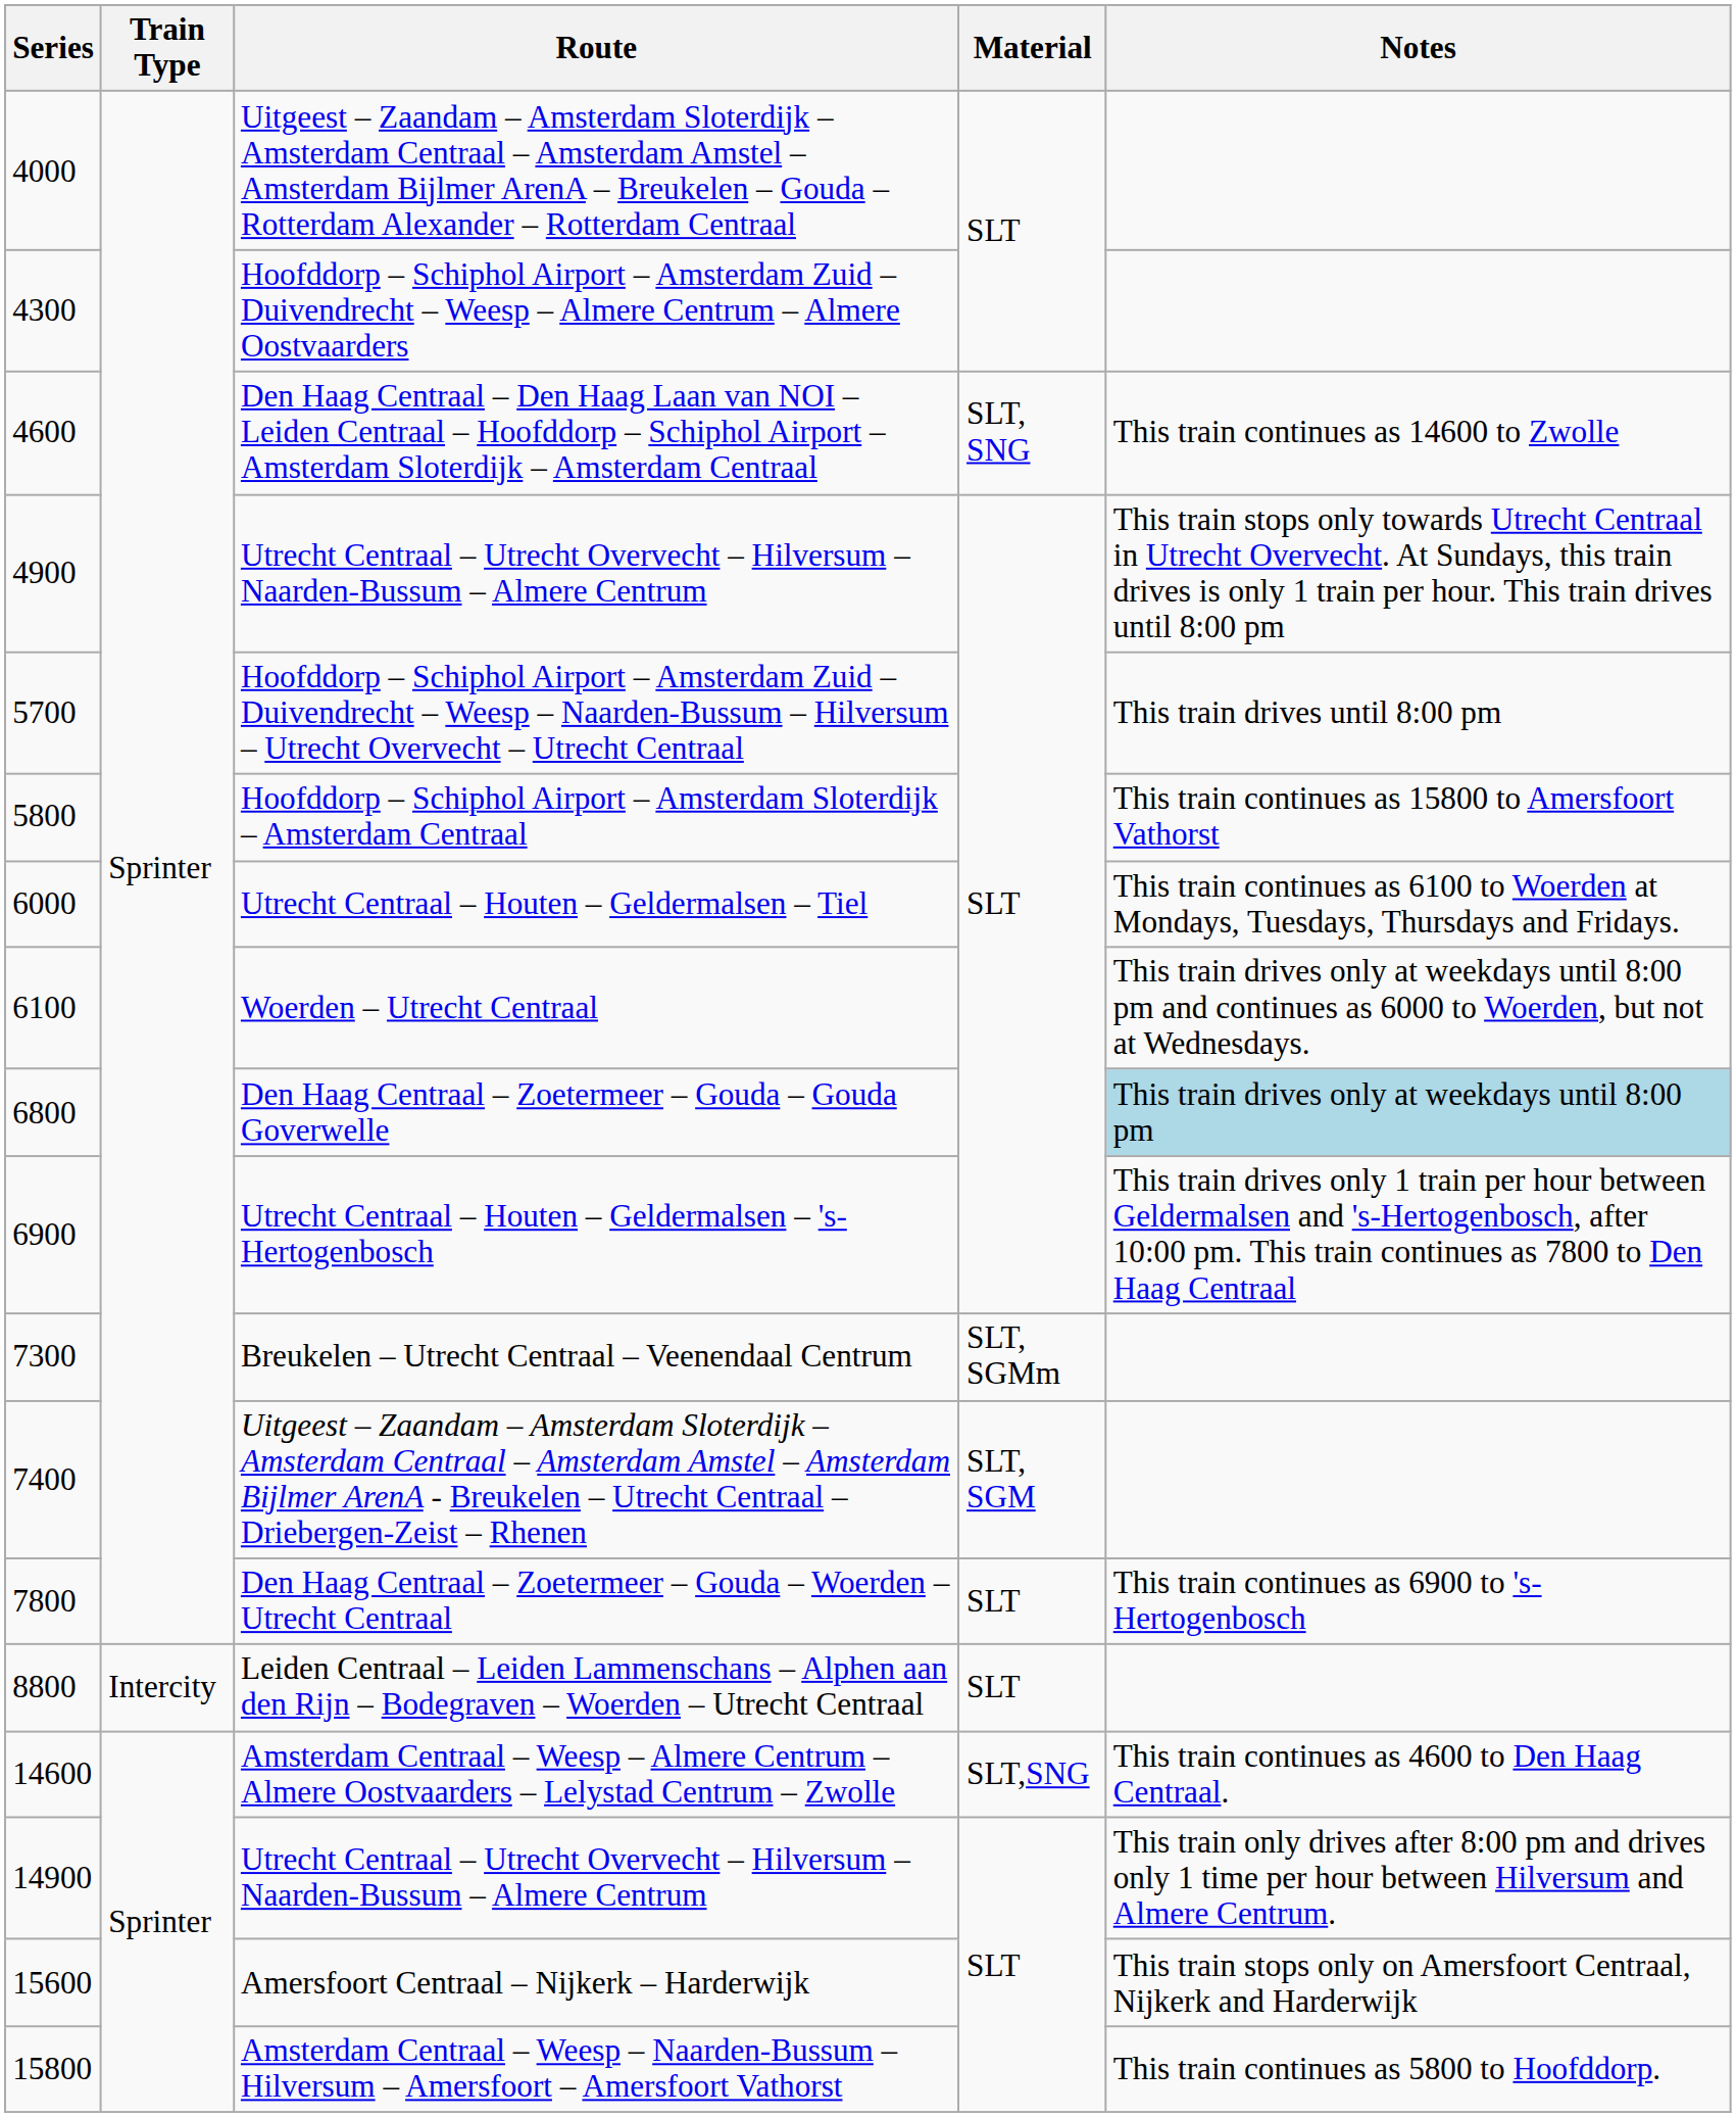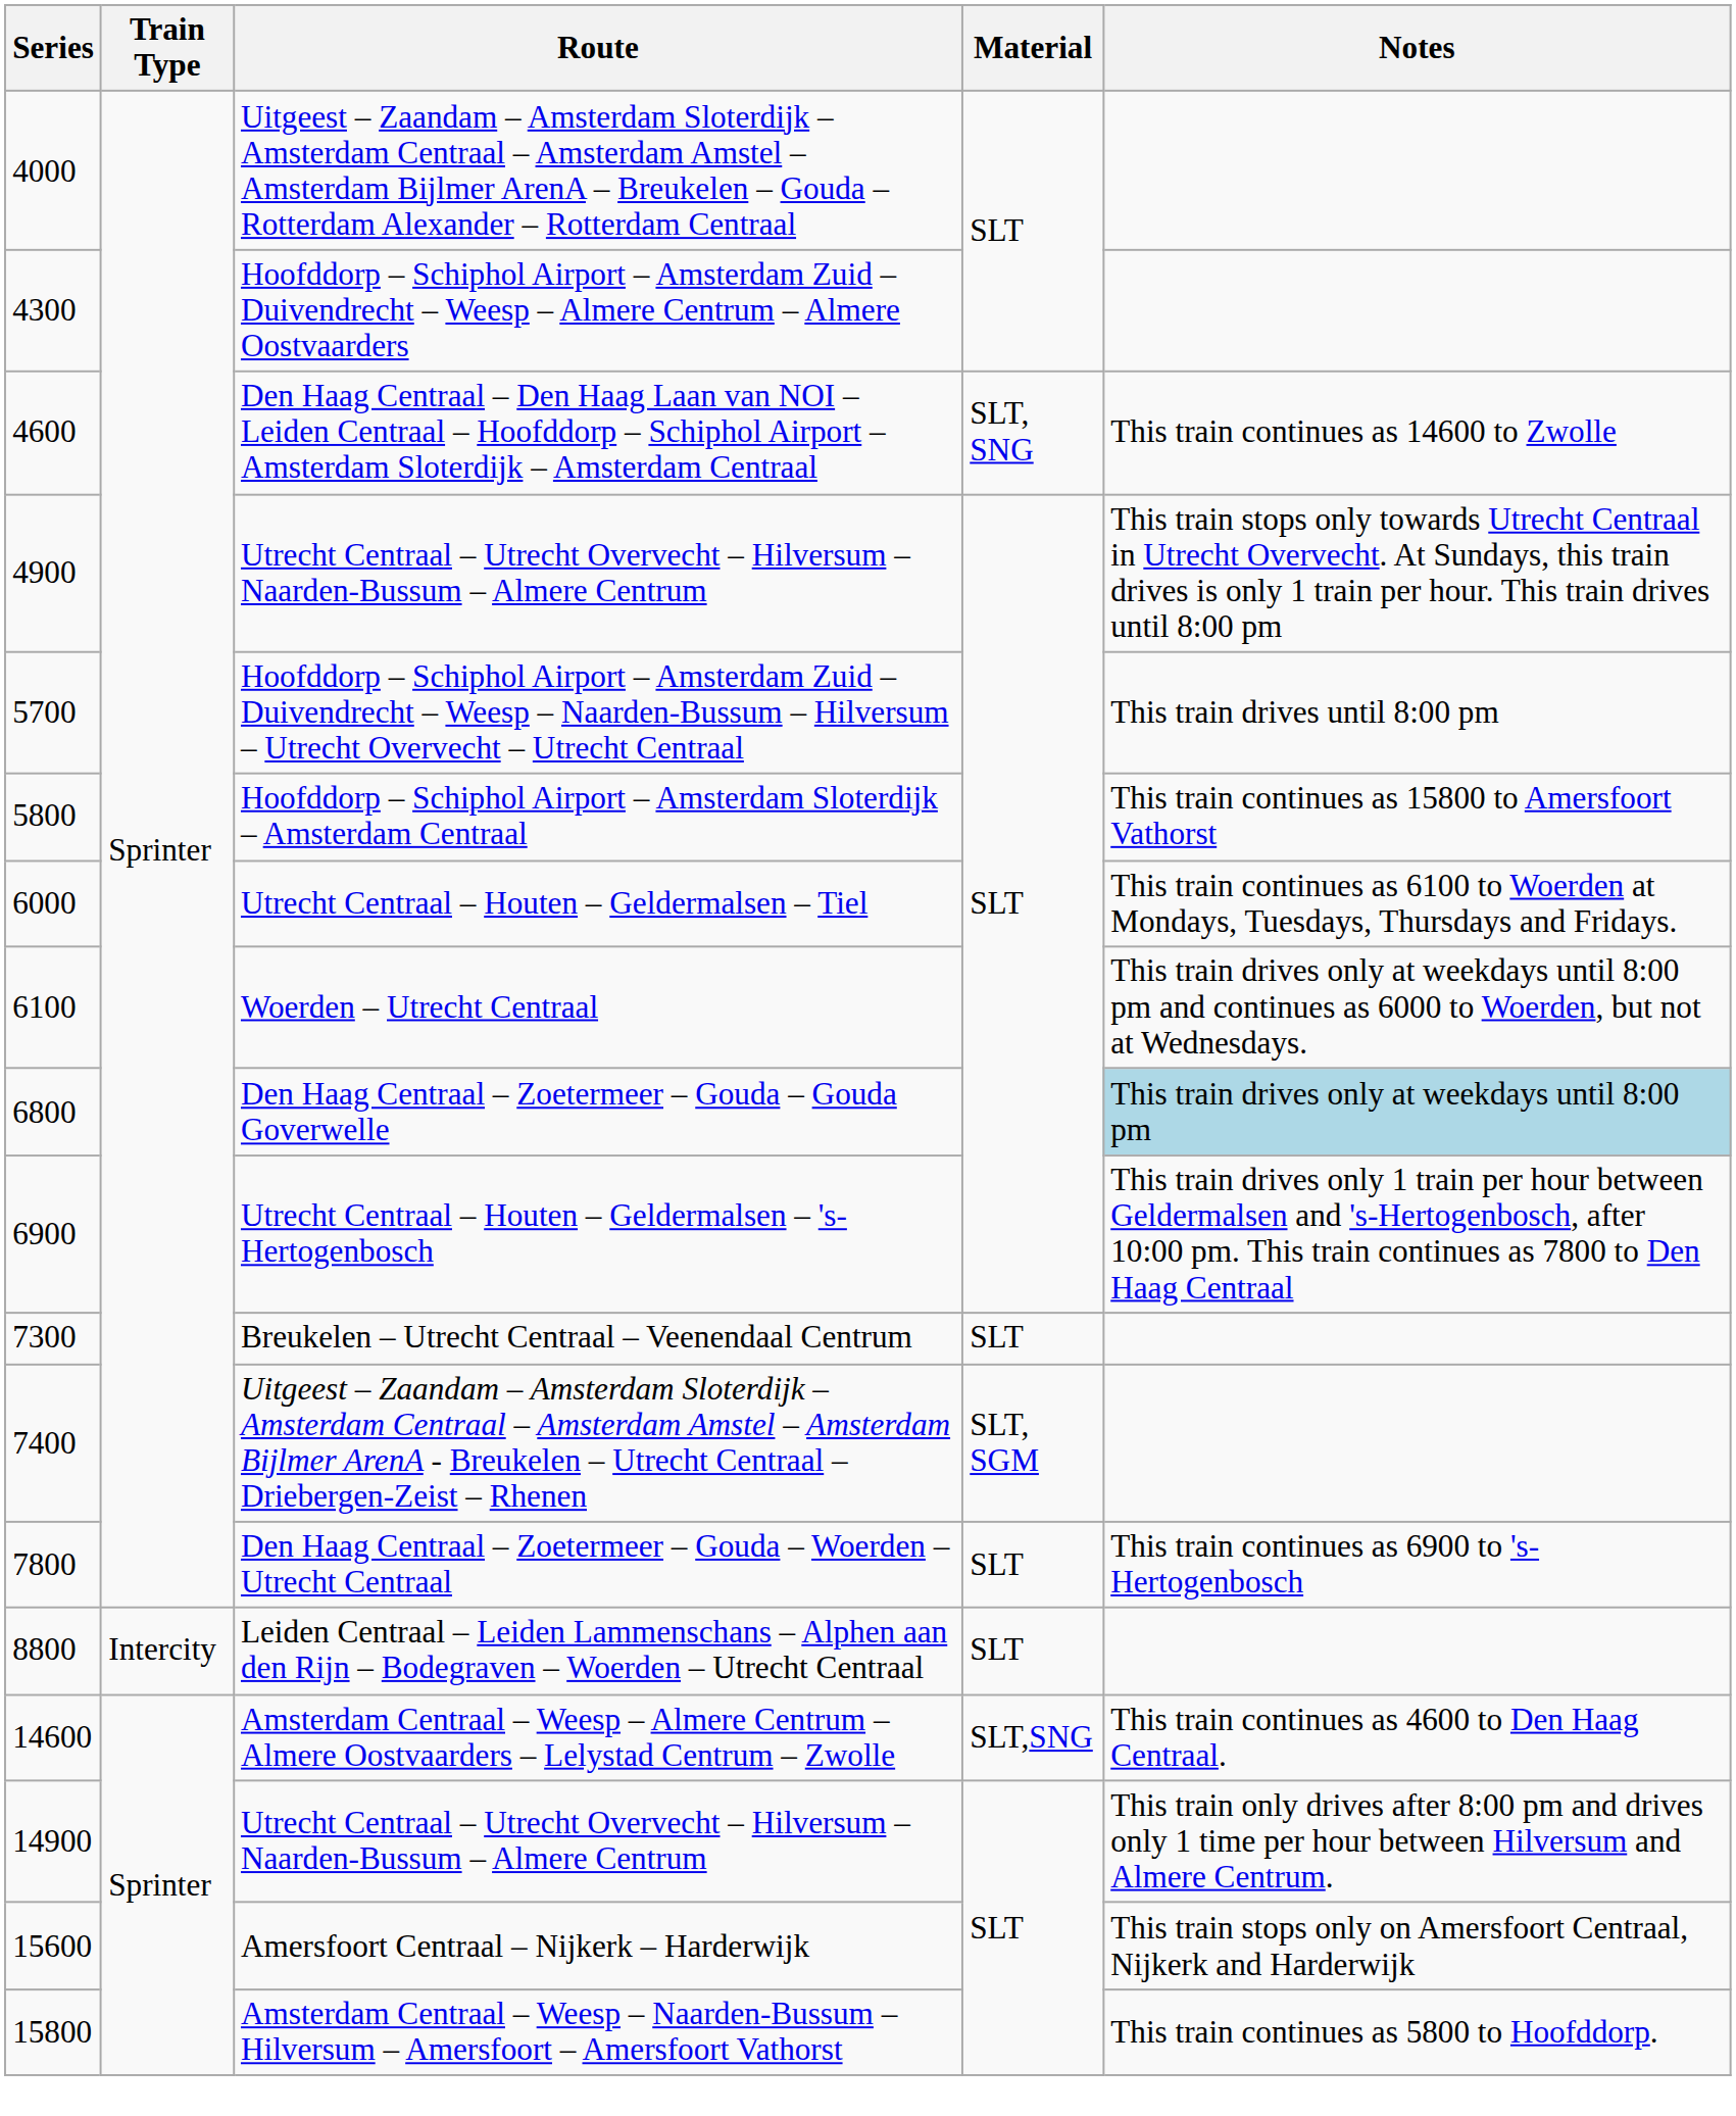 <table class="wikitable vatop">
 <tr>
 <th>Series</th>
 <th>Train Type</th>
 <th>Route</th>
 <th>Material</th>
 <th>Notes</th>
 </tr>
 <tr>
 <td>4000</td>
 <td rowspan="13">Sprinter</td>
 <td><a href='#'>Uitgeest</a> – <a href='#'>Zaandam</a> – <a href='#'>Amsterdam Sloterdijk</a> – <a href='#'>Amsterdam Centraal</a> – <a href='#'>Amsterdam Amstel</a> – <a href='#'>Amsterdam Bijlmer ArenA</a> – <a href='#'>Breukelen</a> – <a href='#'>Gouda</a> – <a href='#'>Rotterdam Alexander</a> – <a href='#'>Rotterdam Centraal</a></td>
 <td rowspan="2">SLT</td>
 <td></td>
 </tr>
 <tr>
 <td>4300</td>
 <td><a href='#'>Hoofddorp</a> – <a href='#'>Schiphol Airport</a> – <a href='#'>Amsterdam Zuid</a> – <a href='#'>Duivendrecht</a> – <a href='#'>Weesp</a> – <a href='#'>Almere Centrum</a> – <a href='#'>Almere Oostvaarders</a></td>
 <td></td>
 </tr>
 <tr>
 <td>4600</td>
 <td><a href='#'>Den Haag Centraal</a> – <a href='#'>Den Haag Laan van NOI</a> – <a href='#'>Leiden Centraal</a> – <a href='#'>Hoofddorp</a> – <a href='#'>Schiphol Airport</a> – <a href='#'>Amsterdam Sloterdijk</a> – <a href='#'>Amsterdam Centraal</a></td>
 <td>SLT,<br><a href='#'>SNG</a></td>
 <td>This train continues as 14600 to <a href='#'>Zwolle</a></td>
 </tr>
 <tr>
 <td>4900</td>
 <td><a href='#'>Utrecht Centraal</a> – <a href='#'>Utrecht Overvecht</a> – <a href='#'>Hilversum</a> – <a href='#'>Naarden-Bussum</a> – <a href='#'>Almere Centrum</a></td>
 <td rowspan="7">SLT</td>
 <td>This train stops only towards <a href='#'>Utrecht Centraal</a> in <a href='#'>Utrecht Overvecht</a>. At Sundays, this train drives is only 1 train per hour. This train drives until 8:00 pm</td>
 </tr>
 <tr>
 <td>5700</td>
 <td><a href='#'>Hoofddorp</a> – <a href='#'>Schiphol Airport</a> – <a href='#'>Amsterdam Zuid</a> – <a href='#'>Duivendrecht</a> – <a href='#'>Weesp</a> – <a href='#'>Naarden-Bussum</a> – <a href='#'>Hilversum</a> – <a href='#'>Utrecht Overvecht</a> – <a href='#'>Utrecht Centraal</a></td>
 <td>This train drives until 8:00 pm</td>
 </tr>
 <tr>
 <td>5800</td>
 <td><a href='#'>Hoofddorp</a> – <a href='#'>Schiphol Airport</a> – <a href='#'>Amsterdam Sloterdijk</a> – <a href='#'>Amsterdam Centraal</a></td>
 <td>This train continues as 15800 to <a href='#'>Amersfoort Vathorst</a></td>
 </tr>
 <tr>
 <td>6000</td>
 <td><a href='#'>Utrecht Centraal</a> – <a href='#'>Houten</a> – <a href='#'>Geldermalsen</a> – <a href='#'>Tiel</a></td>
 <td>This train continues as 6100 to <a href='#'>Woerden</a> at Mondays, Tuesdays, Thursdays and Fridays.</td>
 </tr>
 <tr>
 <td>6100</td>
 <td><a href='#'>Woerden</a> – <a href='#'>Utrecht Centraal</a></td>
 <td>This train drives only at weekdays until 8:00 pm and continues as 6000 to <a href='#'>Woerden</a>, but not at Wednesdays.</td>
 </tr>
 <tr>
 <td>6800</td>
 <td><a href='#'>Den Haag Centraal</a> – <a href='#'>Zoetermeer</a> – <a href='#'>Gouda</a> – <a href='#'>Gouda Goverwelle</a></td>
 <td style="background: lightblue;">This train drives only at weekdays until 8:00 pm</td>
 </tr>
 <tr>
 <td>6900</td>
 <td><a href='#'>Utrecht Centraal</a> – <a href='#'>Houten</a> – <a href='#'>Geldermalsen</a> – <a href='#'>'s-Hertogenbosch</a></td>
 <td>This train drives only 1 train per hour between <a href='#'>Geldermalsen</a> and <a href='#'>'s-Hertogenbosch</a>, after 10:00 pm. This train continues as 7800 to <a href='#'>Den Haag Centraal</a></td>
 </tr>
 <tr>
 <td>7300</td>
 <td>Breukelen – Utrecht Centraal – Veenendaal Centrum</td>
-<td>SLT, SGMm</td>
+<td>SLT</td>
 <td></td>
 </tr>
 <tr>
 <td>7400</td>
 <td><em>Uitgeest – Zaandam – Amsterdam Sloterdijk – <a href='#'>Amsterdam Centraal</a> – <a href='#'>Amsterdam Amstel</a> – <a href='#'>Amsterdam Bijlmer ArenA</a> -</em> <a href='#'>Breukelen</a> – <a href='#'>Utrecht Centraal</a> – <a href='#'>Driebergen-Zeist</a> – <a href='#'>Rhenen</a></td>
 <td>SLT, <a href='#'>SGM</a></td>
 <td></td>
 </tr>
 <tr>
 <td>7800</td>
 <td><a href='#'>Den Haag Centraal</a> – <a href='#'>Zoetermeer</a> – <a href='#'>Gouda</a> – <a href='#'>Woerden</a> – <a href='#'>Utrecht Centraal</a></td>
 <td>SLT</td>
 <td>This train continues as 6900 to <a href='#'>'s-Hertogenbosch</a></td>
 </tr>
 <tr>
 <td>8800</td>
 <td>Intercity</td>
 <td>Leiden Centraal – <a href='#'>Leiden Lammenschans</a> – <a href='#'>Alphen aan den Rijn</a> – <a href='#'>Bodegraven</a> – <a href='#'>Woerden</a> – Utrecht Centraal</td>
 <td>SLT</td>
 <td></td>
 </tr>
 <tr>
 <td>14600</td>
 <td rowspan="4">Sprinter</td>
 <td><a href='#'>Amsterdam Centraal</a> – <a href='#'>Weesp</a> – <a href='#'>Almere Centrum</a> – <a href='#'>Almere Oostvaarders</a> – <a href='#'>Lelystad Centrum</a> – <a href='#'>Zwolle</a></td>
 <td>SLT,<a href='#'>SNG</a></td>
 <td>This train continues as 4600 to <a href='#'>Den Haag Centraal</a>.</td>
 </tr>
 <tr>
 <td>14900</td>
 <td><a href='#'>Utrecht Centraal</a> – <a href='#'>Utrecht Overvecht</a> – <a href='#'>Hilversum</a> – <a href='#'>Naarden-Bussum</a> – <a href='#'>Almere Centrum</a></td>
 <td rowspan="3">SLT</td>
 <td>This train only drives after 8:00 pm and drives only 1 time per hour between <a href='#'>Hilversum</a> and <a href='#'>Almere Centrum</a>.</td>
 </tr>
 <tr>
 <td>15600</td>
 <td>Amersfoort Centraal – Nijkerk – Harderwijk</td>
 <td>This train stops only on Amersfoort Centraal, Nijkerk and Harderwijk</td>
 </tr>
 <tr>
 <td>15800</td>
 <td><a href='#'>Amsterdam Centraal</a> – <a href='#'>Weesp</a> – <a href='#'>Naarden-Bussum</a> – <a href='#'>Hilversum</a> – <a href='#'>Amersfoort</a> – <a href='#'>Amersfoort Vathorst</a></td>
 <td>This train continues as 5800 to <a href='#'>Hoofddorp</a>.</td>
 </tr>
 </table>
